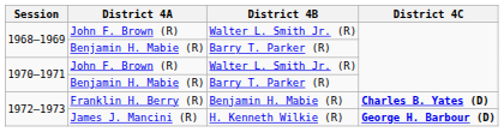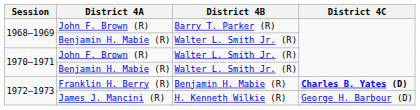 <table class="wikitable">
 <tr>
 <th>Session</th>
 <th>District 4A</th>
 <th>District 4B</th>
 <th>District 4C</th>
 </tr>
 <tr>
 <td rowspan=2>1968–1969</td>
 <td><a href='#'>John F. Brown</a> (R)</td>
-<td><a href='#'>Walter L. Smith Jr.</a> (R)</td>
+<td><a href='#'>Barry T. Parker</a> (R)</td>
 </tr>
 <tr>
 <td><a href='#'>Benjamin H. Mabie</a> (R)</td>
-<td><a href='#'>Barry T. Parker</a> (R)</td>
+<td><a href='#'>Walter L. Smith Jr.</a> (R)</td>
 </tr>
 <tr>
 <td rowspan=2>1970–1971</td>
 <td><a href='#'>John F. Brown</a> (R)</td>
 <td><a href='#'>Walter L. Smith Jr.</a> (R)</td>
 </tr>
 <tr>
 <td><a href='#'>Benjamin H. Mabie</a> (R)</td>
-<td><a href='#'>Barry T. Parker</a> (R)</td>
+<td><a href='#'>Walter L. Smith Jr.</a> (R)</td>
 </tr>
 <tr>
 <td rowspan=2>1972–1973</td>
 <td><a href='#'>Franklin H. Berry</a> (R)</td>
 <td><a href='#'>Benjamin H. Mabie</a> (R)</td>
 <td><strong><a href='#'>Charles B. Yates</a> (D)</strong></td>
 </tr>
 <tr>
 <td><a href='#'>James J. Mancini</a> (R)</td>
 <td><a href='#'>H. Kenneth Wilkie</a> (R)</td>
-<td><strong><a href='#'>George H. Barbour</a> (D)</strong></td>
+<td><a href='#'>George H. Barbour</a> (D)</td>
 </tr>
 </table>
